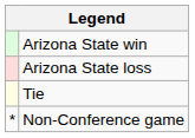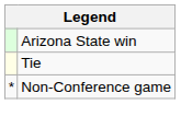 <table class="wikitable" style="font-size:90%">
 <tr>
 <th colspan=2>Legend</th>
 </tr>
 <tr>
 <td style="background:#ddffdd;"> </td>
 <td>Arizona State win</td>
-</tr>
-<tr>
-<td style="background:#ffdddd;"> </td>
-<td>Arizona State loss</td>
 </tr>
 <tr>
 <td style="background:#ffffe6;"> </td>
 <td>Tie</td>
 </tr>
 <tr>
 <td>*</td>
 <td>Non-Conference game</td>
 </tr>
 </table>
